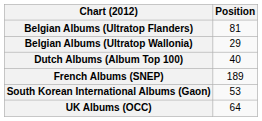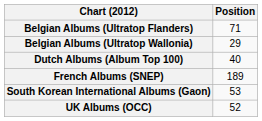 <table class="wikitable sortable plainrowheaders">
 <tr>
 <th scope="col">Chart (2012)</th>
 <th scope="col">Position</th>
 </tr>
 <tr>
 <th scope="row">Belgian Albums (Ultratop Flanders)</th>
-<td align="center">81</td>
+<td align="center">71</td>
 </tr>
 <tr>
 <th scope="row">Belgian Albums (Ultratop Wallonia)</th>
 <td align="center">29</td>
 </tr>
 <tr>
 <th scope="row">Dutch Albums (Album Top 100)</th>
 <td align="center">40</td>
 </tr>
 <tr>
 <th scope="row">French Albums (SNEP)</th>
 <td align="center">189</td>
 </tr>
 <tr>
 <th scope="row">South Korean International Albums (Gaon)</th>
 <td align="center">53</td>
 </tr>
 <tr>
 <th scope="row">UK Albums (OCC)</th>
-<td align="center">64</td>
+<td align="center">52</td>
 </tr>
 </table>
